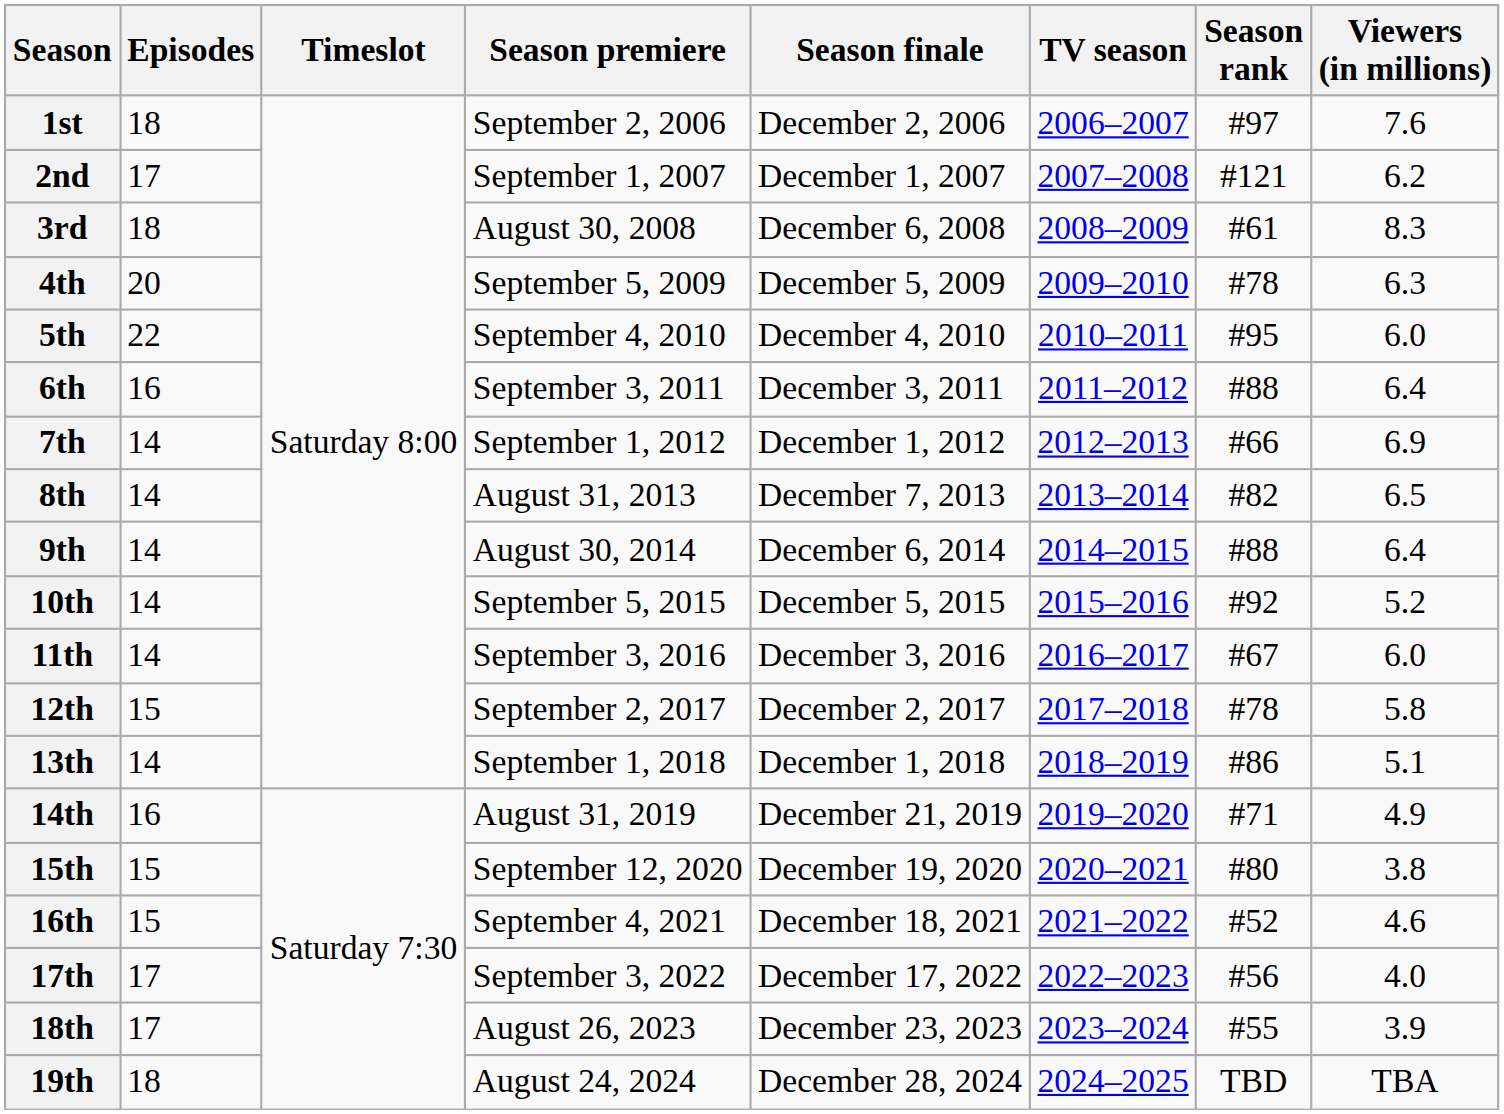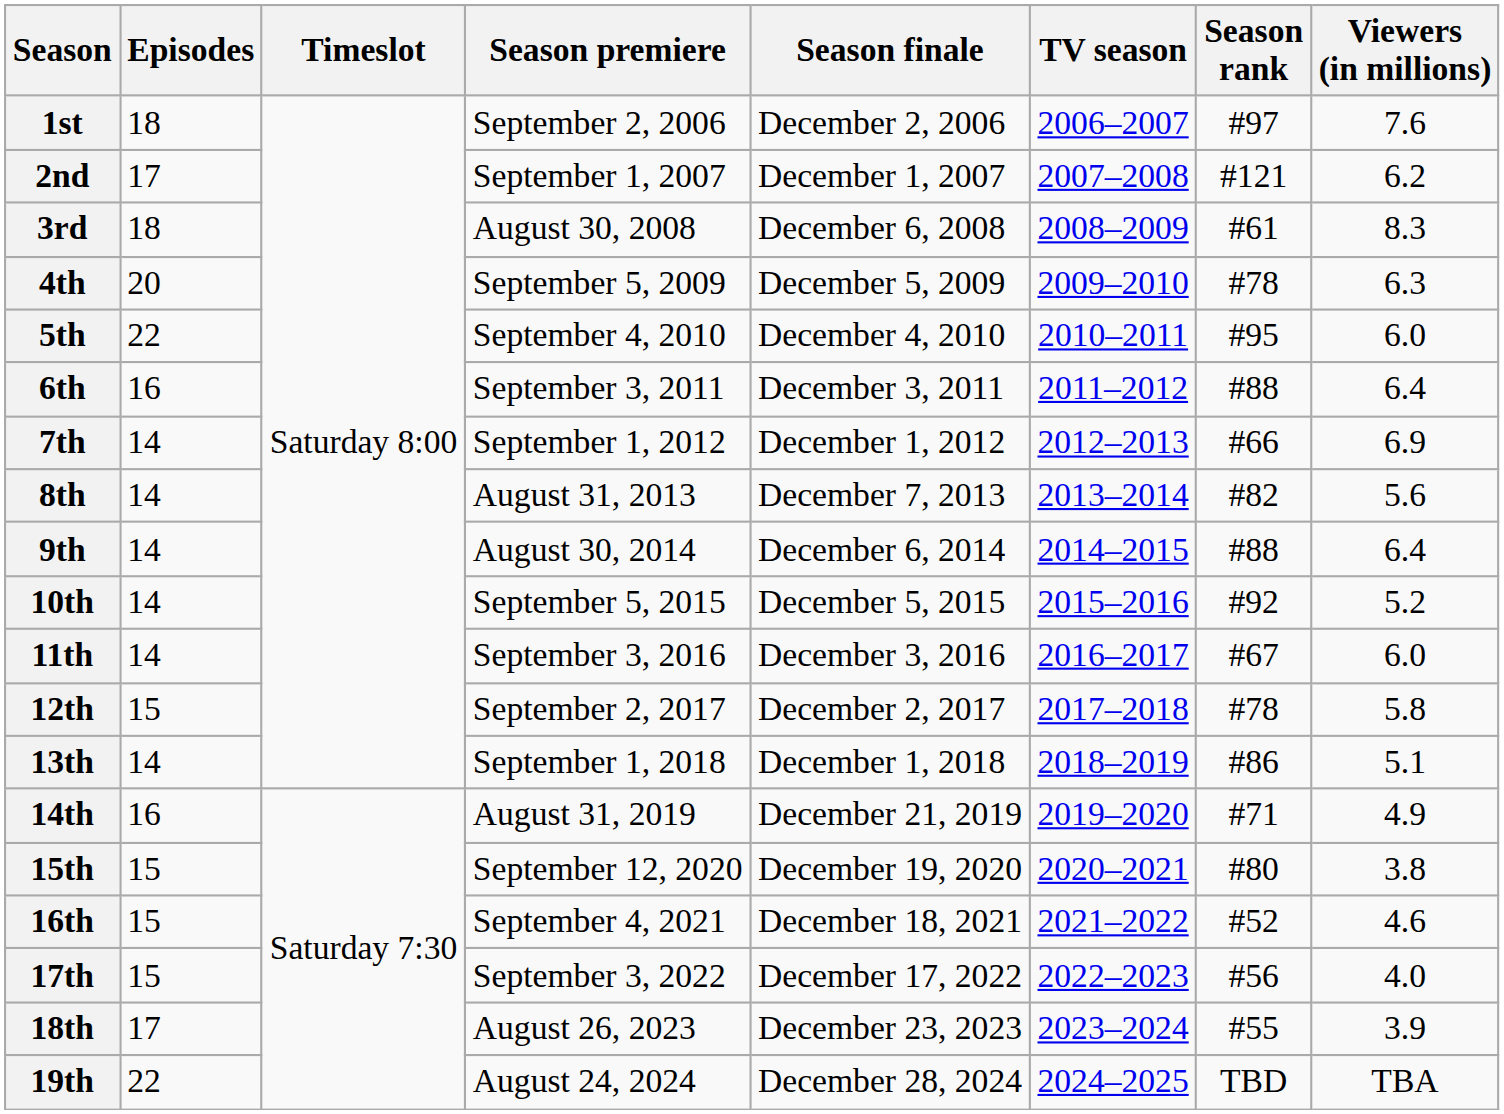 <table class="wikitable">
 <tr>
 <th>Season</th>
 <th>Episodes</th>
 <th>Timeslot</th>
 <th>Season premiere</th>
 <th>Season finale</th>
 <th>TV season</th>
 <th>Season<br>rank</th>
 <th>Viewers<br>(in millions)</th>
 </tr>
 <tr>
 <th>1st</th>
 <td>18</td>
 <td rowspan="13" align="center">Saturday 8:00</td>
 <td>September 2, 2006</td>
 <td>December 2, 2006</td>
 <td align="center"><a href='#'>2006–2007</a></td>
 <td align="center">#97</td>
 <td align="center">7.6</td>
 </tr>
 <tr>
 <th>2nd</th>
 <td>17</td>
 <td>September 1, 2007</td>
 <td>December 1, 2007</td>
 <td align="center"><a href='#'>2007–2008</a></td>
 <td align="center">#121</td>
 <td align="center">6.2</td>
 </tr>
 <tr>
 <th>3rd</th>
 <td>18</td>
 <td>August 30, 2008</td>
 <td>December 6, 2008</td>
 <td align="center"><a href='#'>2008–2009</a></td>
 <td align="center">#61</td>
 <td align="center">8.3</td>
 </tr>
 <tr>
 <th>4th</th>
 <td>20</td>
 <td>September 5, 2009</td>
 <td>December 5, 2009</td>
 <td align="center"><a href='#'>2009–2010</a></td>
 <td align="center">#78</td>
 <td align="center">6.3</td>
 </tr>
 <tr>
 <th>5th</th>
 <td>22</td>
 <td>September 4, 2010</td>
 <td>December 4, 2010</td>
 <td align="center"><a href='#'>2010–2011</a></td>
 <td align="center">#95</td>
 <td align="center">6.0</td>
 </tr>
 <tr>
 <th>6th</th>
 <td>16</td>
 <td>September 3, 2011</td>
 <td>December 3, 2011</td>
 <td align="center"><a href='#'>2011–2012</a></td>
 <td align="center">#88</td>
 <td align="center">6.4</td>
 </tr>
 <tr>
 <th>7th</th>
 <td>14</td>
 <td>September 1, 2012</td>
 <td>December 1, 2012</td>
 <td align="center"><a href='#'>2012–2013</a></td>
 <td align="center">#66</td>
 <td align="center">6.9</td>
 </tr>
 <tr>
 <th>8th</th>
 <td>14</td>
 <td>August 31, 2013</td>
 <td>December 7, 2013</td>
 <td align="center"><a href='#'>2013–2014</a></td>
 <td align="center">#82</td>
-<td align="center">6.5</td>
+<td align="center">5.6</td>
 </tr>
 <tr>
 <th>9th</th>
 <td>14</td>
 <td>August 30, 2014</td>
 <td>December 6, 2014</td>
 <td align="center"><a href='#'>2014–2015</a></td>
 <td align="center">#88</td>
 <td align="center">6.4</td>
 </tr>
 <tr>
 <th>10th</th>
 <td>14</td>
 <td>September 5, 2015</td>
 <td>December 5, 2015</td>
 <td align="center"><a href='#'>2015–2016</a></td>
 <td align="center">#92</td>
 <td align="center">5.2</td>
 </tr>
 <tr>
 <th>11th</th>
 <td>14</td>
 <td>September 3, 2016</td>
 <td>December 3, 2016</td>
 <td align="center"><a href='#'>2016–2017</a></td>
 <td align="center">#67</td>
 <td align="center">6.0</td>
 </tr>
 <tr>
 <th>12th</th>
 <td>15</td>
 <td>September 2, 2017</td>
 <td>December 2, 2017</td>
 <td align="center"><a href='#'>2017–2018</a></td>
 <td align="center">#78</td>
 <td align="center">5.8</td>
 </tr>
 <tr>
 <th>13th</th>
 <td>14</td>
 <td>September 1, 2018</td>
 <td>December 1, 2018</td>
 <td align="center"><a href='#'>2018–2019</a></td>
 <td align="center">#86</td>
 <td align="center">5.1</td>
 </tr>
 <tr>
 <th>14th</th>
 <td>16</td>
 <td rowspan="6" align="center">Saturday 7:30</td>
 <td>August 31, 2019</td>
 <td>December 21, 2019</td>
 <td align="center"><a href='#'>2019–2020</a></td>
 <td align="center">#71</td>
 <td align="center">4.9</td>
 </tr>
 <tr>
 <th>15th</th>
 <td>15</td>
 <td>September 12, 2020</td>
 <td>December 19, 2020</td>
 <td align="center"><a href='#'>2020–2021</a></td>
 <td align="center">#80</td>
 <td align="center">3.8</td>
 </tr>
 <tr>
 <th>16th</th>
 <td>15</td>
 <td>September 4, 2021</td>
 <td>December 18, 2021</td>
 <td align="center"><a href='#'>2021–2022</a></td>
 <td align="center">#52</td>
 <td align="center">4.6</td>
 </tr>
 <tr>
 <th>17th</th>
-<td>17</td>
+<td>15</td>
 <td>September 3, 2022</td>
 <td>December 17, 2022</td>
 <td align="center"><a href='#'>2022–2023</a></td>
 <td align="center">#56</td>
 <td align="center">4.0</td>
 </tr>
 <tr>
 <th>18th</th>
 <td>17</td>
 <td>August 26, 2023</td>
 <td>December 23, 2023</td>
 <td align="center"><a href='#'>2023–2024</a></td>
 <td align="center">#55</td>
 <td align="center">3.9</td>
 </tr>
 <tr>
 <th>19th</th>
-<td>18</td>
+<td>22</td>
 <td>August 24, 2024</td>
 <td>December 28, 2024</td>
 <td align="center"><a href='#'>2024–2025</a></td>
 <td align="center">TBD</td>
 <td align="center">TBA</td>
 </tr>
 </table>
